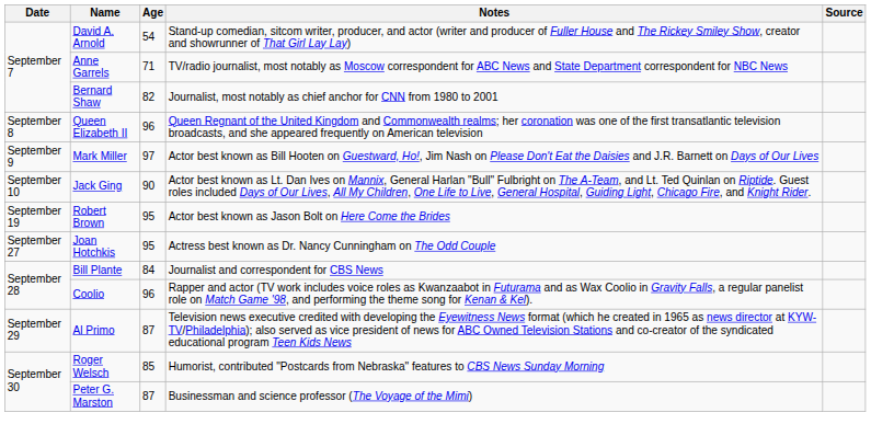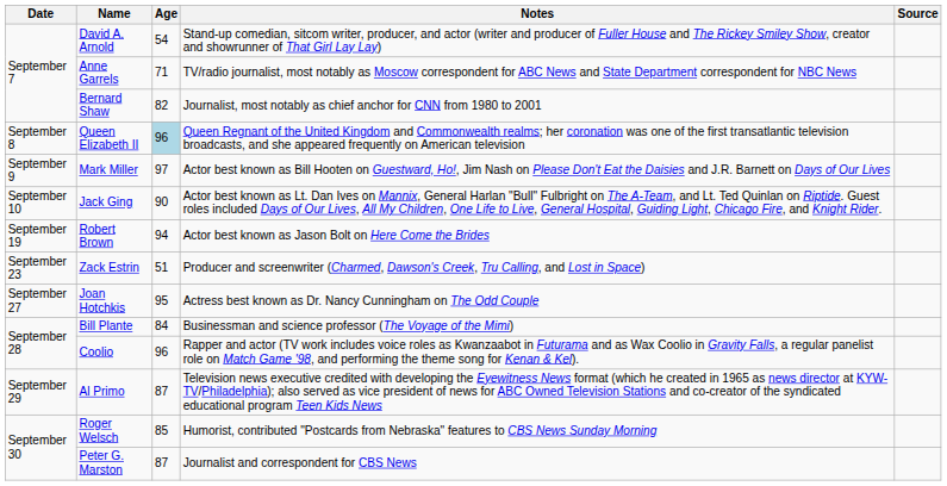 <table class="wikitable sortable">
 <tr>
 <th>Date</th>
 <th>Name</th>
 <th>Age</th>
 <th>Notes</th>
 <th>Source</th>
 </tr>
 <tr>
 <td rowspan=3>September 7</td>
 <td><a href='#'>David A. Arnold</a></td>
 <td>54</td>
 <td>Stand-up comedian, sitcom writer, producer, and actor (writer and producer of <em><a href='#'>Fuller House</a></em> and <em><a href='#'>The Rickey Smiley Show</a></em>, creator and showrunner of <em><a href='#'>That Girl Lay Lay</a></em>)</td>
 <td></td>
 </tr>
 <tr>
 <td><a href='#'>Anne Garrels</a></td>
 <td>71</td>
 <td>TV/radio journalist, most notably as <a href='#'>Moscow</a> correspondent for <a href='#'>ABC News</a> and <a href='#'>State Department</a> correspondent for <a href='#'>NBC News</a></td>
 <td></td>
 </tr>
 <tr>
 <td><a href='#'>Bernard Shaw</a></td>
 <td>82</td>
 <td>Journalist, most notably as chief anchor for <a href='#'>CNN</a> from 1980 to 2001</td>
 <td></td>
 </tr>
 <tr>
 <td>September 8</td>
 <td><a href='#'>Queen Elizabeth II</a></td>
-<td>96</td>
+<td style="background: lightblue;">96</td>
 <td><a href='#'>Queen Regnant of the United Kingdom</a> and <a href='#'>Commonwealth realms</a>; her <a href='#'>coronation</a> was one of the first transatlantic television broadcasts, and she appeared frequently on American television</td>
 <td></td>
 </tr>
 <tr>
 <td>September 9</td>
 <td><a href='#'>Mark Miller</a></td>
 <td>97</td>
 <td>Actor best known as Bill Hooten on <em><a href='#'>Guestward, Ho!</a></em>, Jim Nash on <em><a href='#'>Please Don't Eat the Daisies</a></em> and J.R. Barnett on <em><a href='#'>Days of Our Lives</a></em></td>
 <td></td>
 </tr>
 <tr>
 <td>September 10</td>
 <td><a href='#'>Jack Ging</a></td>
 <td>90</td>
 <td>Actor best known as Lt. Dan Ives on <em><a href='#'>Mannix</a></em>, General Harlan "Bull" Fulbright on <em><a href='#'>The A-Team</a></em>, and Lt. Ted Quinlan on <em><a href='#'>Riptide</a></em>. Guest roles included <em><a href='#'>Days of Our Lives</a></em>, <em><a href='#'>All My Children</a></em>, <em><a href='#'>One Life to Live</a></em>, <em><a href='#'>General Hospital</a></em>, <em><a href='#'>Guiding Light</a></em>, <em><a href='#'>Chicago Fire</a></em>, and <em><a href='#'>Knight Rider</a></em>.</td>
 <td></td>
 </tr>
 <tr>
 <td>September 19</td>
 <td><a href='#'>Robert Brown</a></td>
-<td>95</td>
+<td>94</td>
 <td>Actor best known as Jason Bolt on <em><a href='#'>Here Come the Brides</a></em></td>
+<td></td>
+</tr>
+<tr>
+<td>September 23</td>
+<td><a href='#'>Zack Estrin</a></td>
+<td>51</td>
+<td>Producer and screenwriter (<em><a href='#'>Charmed</a></em>, <em><a href='#'>Dawson's Creek</a></em>, <em><a href='#'>Tru Calling</a></em>, and <em><a href='#'>Lost in Space</a></em>)</td>
 <td></td>
 </tr>
 <tr>
 <td>September 27</td>
 <td><a href='#'>Joan Hotchkis</a></td>
 <td>95</td>
 <td>Actress best known as Dr. Nancy Cunningham on <em><a href='#'>The Odd Couple</a></em></td>
 <td></td>
 </tr>
 <tr>
 <td rowspan=2>September 28</td>
 <td><a href='#'>Bill Plante</a></td>
 <td>84</td>
-<td>Journalist and correspondent for <a href='#'>CBS News</a></td>
+<td>Businessman and science professor (<em><a href='#'>The Voyage of the Mimi</a></em>)</td>
 <td></td>
 </tr>
 <tr>
 <td><a href='#'>Coolio</a></td>
 <td>96</td>
 <td>Rapper and actor (TV work includes voice roles as Kwanzaabot in <em><a href='#'>Futurama</a></em> and as Wax Coolio in <em><a href='#'>Gravity Falls</a></em>, a regular panelist role on <em><a href='#'>Match Game '98</a></em>, and performing the theme song for <em><a href='#'>Kenan & Kel</a></em>).</td>
 <td></td>
 </tr>
 <tr>
 <td>September 29</td>
 <td><a href='#'>Al Primo</a></td>
 <td>87</td>
 <td>Television news executive credited with developing the <em><a href='#'>Eyewitness News</a></em> format (which he created in 1965 as <a href='#'>news director</a> at <a href='#'>KYW-TV</a>/<a href='#'>Philadelphia</a>); also served as vice president of news for <a href='#'>ABC Owned Television Stations</a> and co-creator of the syndicated educational program <em><a href='#'>Teen Kids News</a></em></td>
 <td></td>
 </tr>
 <tr>
 <td rowspan=2>September 30</td>
 <td><a href='#'>Roger Welsch</a></td>
 <td>85</td>
 <td>Humorist, contributed "Postcards from Nebraska" features to <em><a href='#'>CBS News Sunday Morning</a></em></td>
 <td></td>
 </tr>
 <tr>
 <td><a href='#'>Peter G. Marston</a></td>
 <td>87</td>
-<td>Businessman and science professor (<em><a href='#'>The Voyage of the Mimi</a></em>)</td>
+<td>Journalist and correspondent for <a href='#'>CBS News</a></td>
 <td></td>
 </tr>
 </table>
